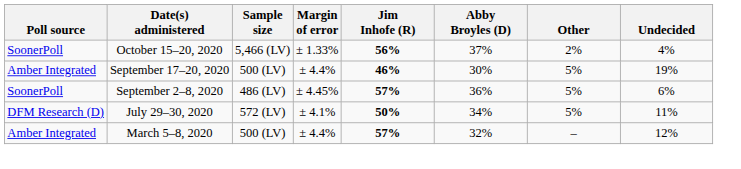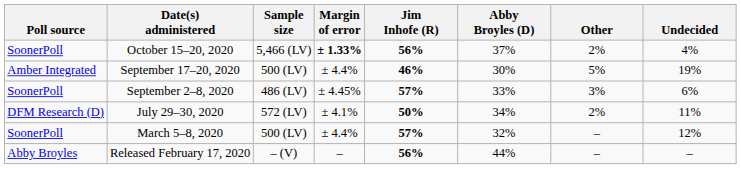 <table class="wikitable" style="font-size:90%;text-align:center;">
 <tr valign=bottom>
 <th>Poll source</th>
 <th>Date(s)<br>administered</th>
 <th>Sample<br>size</th>
 <th>Margin<br>of error</th>
 <th style="width:100px;">Jim<br>Inhofe (R)</th>
 <th style="width:100px;">Abby<br>Broyles (D)</th>
 <th style="width:100px;">Other</th>
 <th style="width:100px;">Undecided</th>
 </tr>
 <tr>
 <td style="text-align:left;"><a href='#'>SoonerPoll</a></td>
 <td>October 15–20, 2020</td>
 <td>5,466 (LV)</td>
-<td>± 1.33%</td>
+<td><strong>± 1.33%</strong></td>
 <td><strong>56%</strong></td>
 <td>37%</td>
 <td>2%</td>
 <td>4%</td>
 </tr>
 <tr>
 <td style="text-align:left;"><a href='#'>Amber Integrated</a></td>
 <td>September 17–20, 2020</td>
 <td>500 (LV)</td>
 <td>± 4.4%</td>
 <td><strong>46%</strong></td>
 <td>30%</td>
 <td>5%</td>
 <td>19%</td>
 </tr>
 <tr>
 <td style="text-align:left;"><a href='#'>SoonerPoll</a></td>
 <td>September 2–8, 2020</td>
 <td>486 (LV)</td>
 <td>± 4.45%</td>
 <td><strong>57%</strong></td>
-<td>36%</td>
-<td>5%</td>
+<td>33%</td>
+<td>3%</td>
 <td>6%</td>
 </tr>
 <tr>
 <td style="text-align:left;"><a href='#'>DFM Research (D)</a></td>
 <td>July 29–30, 2020</td>
 <td>572 (LV)</td>
 <td>± 4.1%</td>
 <td><strong>50%</strong></td>
 <td>34%</td>
-<td>5%</td>
+<td>2%</td>
 <td>11%</td>
 </tr>
 <tr>
-<td style="text-align:left;"><a href='#'>Amber Integrated</a></td>
+<td style="text-align:left;"><a href='#'>SoonerPoll</a></td>
 <td>March 5–8, 2020</td>
 <td>500 (LV)</td>
 <td>± 4.4%</td>
 <td><strong>57%</strong></td>
 <td>32%</td>
 <td>–</td>
 <td>12%</td>
 </tr>
+<tr>
+<td style="text-align:left;"><a href='#'>Abby Broyles</a></td>
+<td>Released February 17, 2020</td>
+<td>– (V)</td>
+<td>–</td>
+<td><strong>56%</strong></td>
+<td>44%</td>
+<td>–</td>
+<td>–</td>
+</tr>
 </table>
